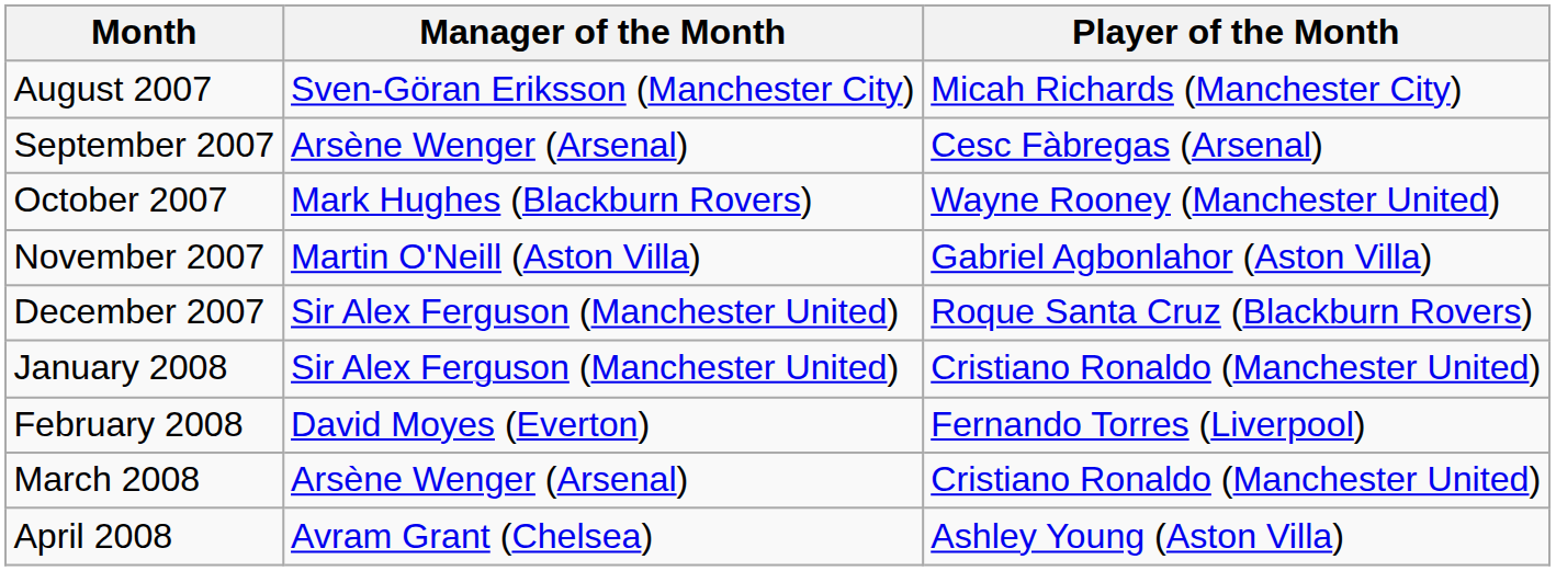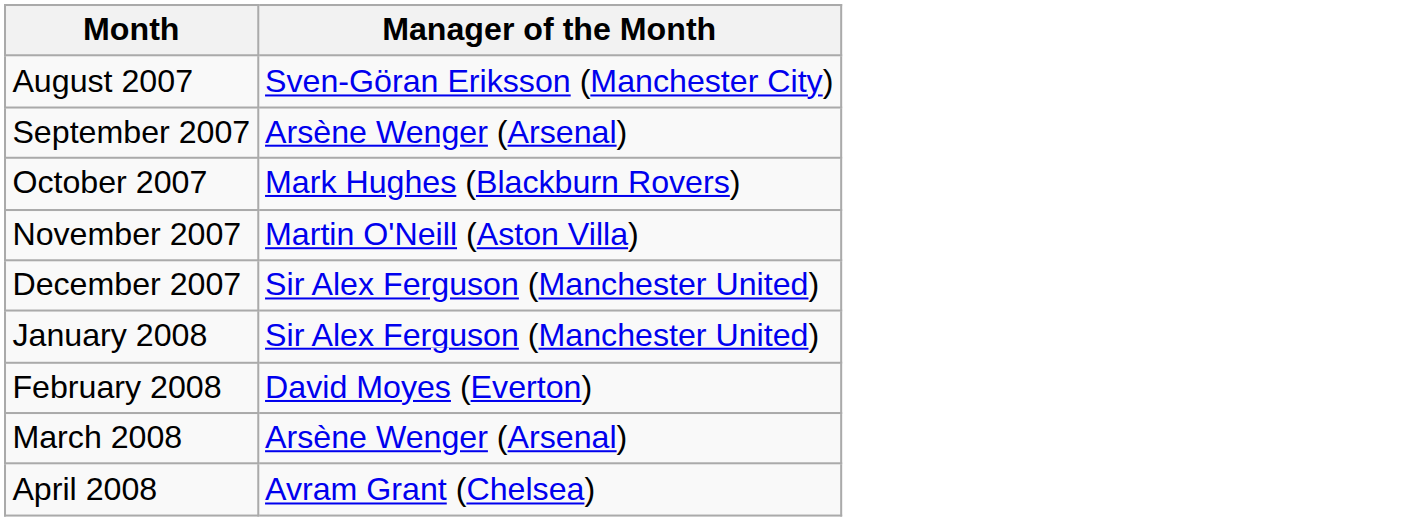 <table class="wikitable">
 <tr>
 <th>Month</th>
 <th>Manager of the Month</th>
-<th>Player of the Month</th>
 </tr>
 <tr>
 <td>August 2007</td>
 <td><a href='#'>Sven-Göran Eriksson</a> (<a href='#'>Manchester City</a>)</td>
-<td><a href='#'>Micah Richards</a> (<a href='#'>Manchester City</a>)</td>
 </tr>
 <tr>
 <td>September 2007</td>
 <td><a href='#'>Arsène Wenger</a> (<a href='#'>Arsenal</a>)</td>
-<td><a href='#'>Cesc Fàbregas</a> (<a href='#'>Arsenal</a>)</td>
 </tr>
 <tr>
 <td>October 2007</td>
 <td><a href='#'>Mark Hughes</a> (<a href='#'>Blackburn Rovers</a>)</td>
-<td><a href='#'>Wayne Rooney</a> (<a href='#'>Manchester United</a>)</td>
 </tr>
 <tr>
 <td>November 2007</td>
 <td><a href='#'>Martin O'Neill</a> (<a href='#'>Aston Villa</a>)</td>
-<td><a href='#'>Gabriel Agbonlahor</a> (<a href='#'>Aston Villa</a>)</td>
 </tr>
 <tr>
 <td>December 2007</td>
 <td><a href='#'>Sir Alex Ferguson</a> (<a href='#'>Manchester United</a>)</td>
-<td><a href='#'>Roque Santa Cruz</a> (<a href='#'>Blackburn Rovers</a>)</td>
 </tr>
 <tr>
 <td>January 2008</td>
 <td><a href='#'>Sir Alex Ferguson</a> (<a href='#'>Manchester United</a>)</td>
-<td><a href='#'>Cristiano Ronaldo</a> (<a href='#'>Manchester United</a>)</td>
 </tr>
 <tr>
 <td>February 2008</td>
 <td><a href='#'>David Moyes</a> (<a href='#'>Everton</a>)</td>
-<td><a href='#'>Fernando Torres</a> (<a href='#'>Liverpool</a>)</td>
 </tr>
 <tr>
 <td>March 2008</td>
 <td><a href='#'>Arsène Wenger</a> (<a href='#'>Arsenal</a>)</td>
-<td><a href='#'>Cristiano Ronaldo</a> (<a href='#'>Manchester United</a>)</td>
 </tr>
 <tr>
 <td>April 2008</td>
 <td><a href='#'>Avram Grant</a> (<a href='#'>Chelsea</a>)</td>
-<td><a href='#'>Ashley Young</a> (<a href='#'>Aston Villa</a>)</td>
 </tr>
 </table>
